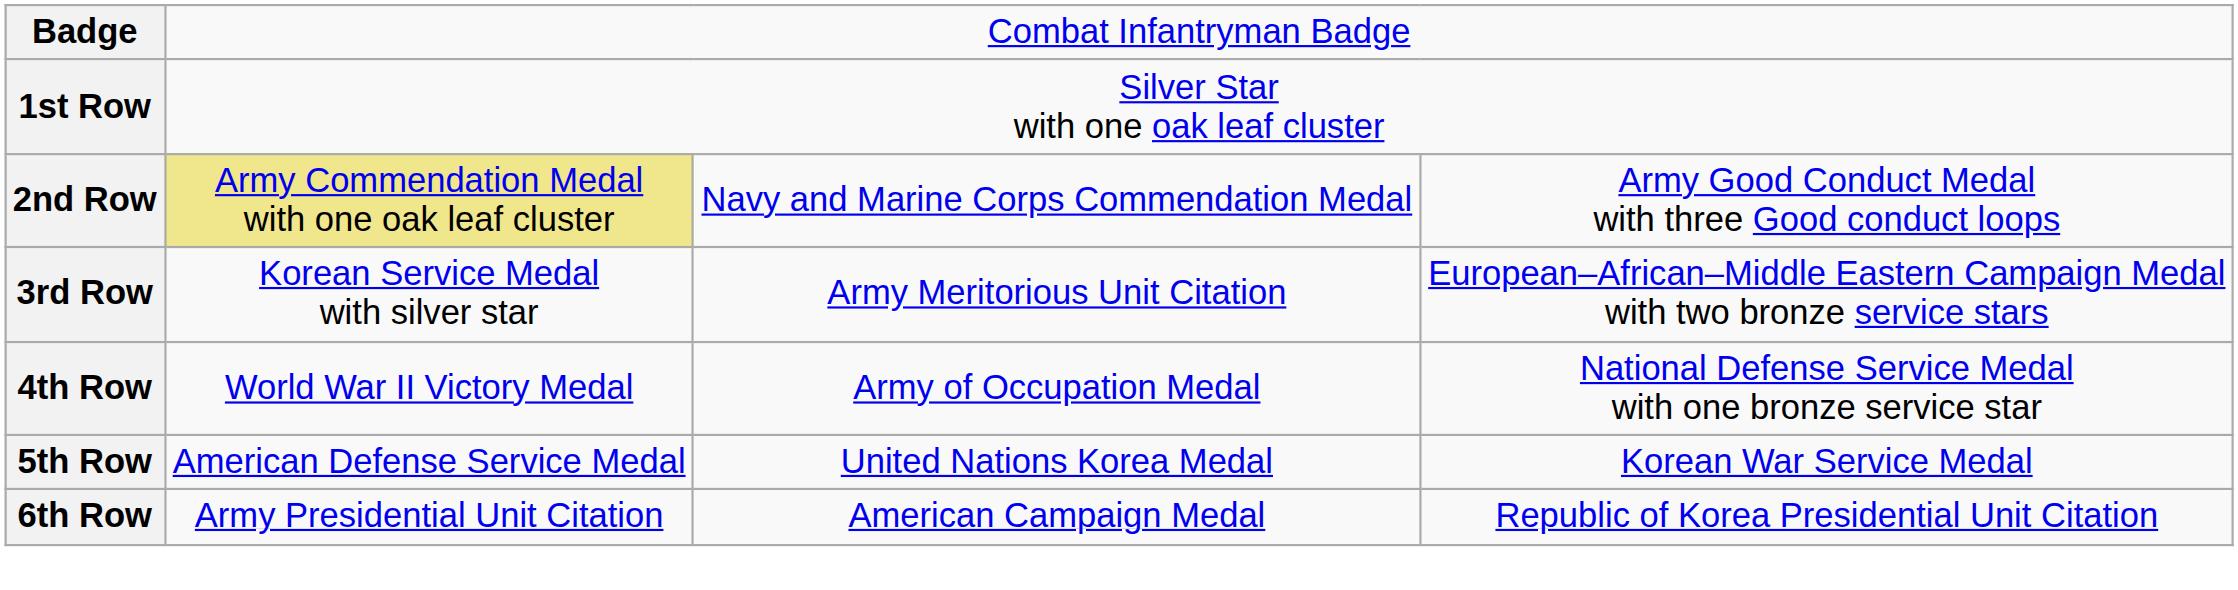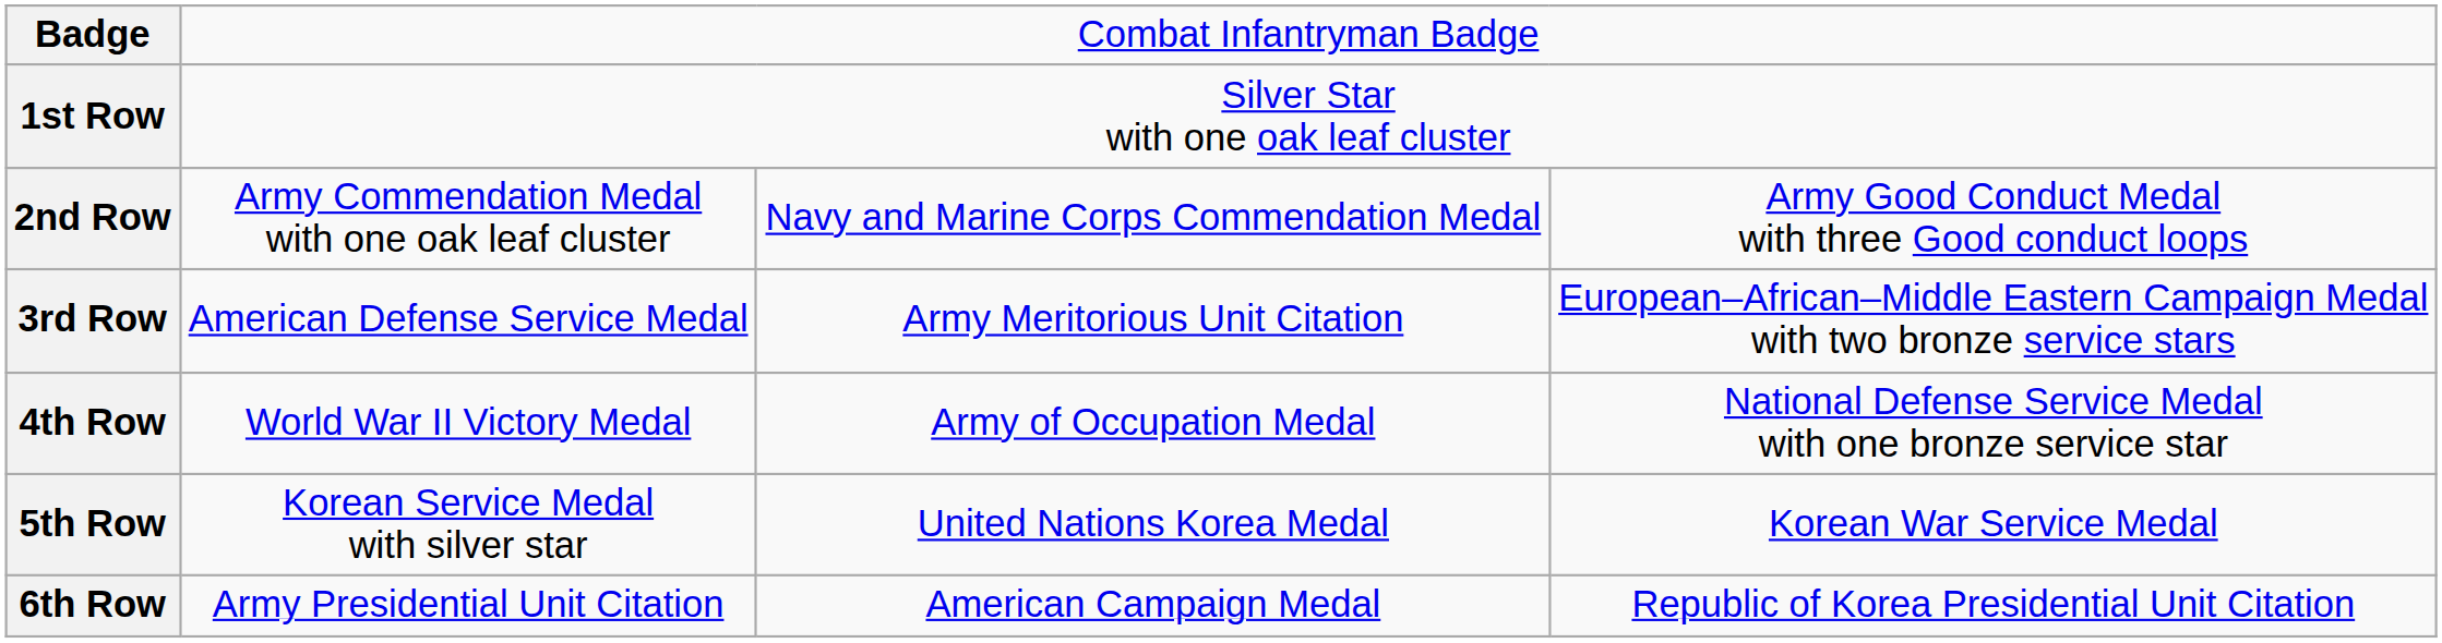 <table class="wikitable" style="margin:1em auto; text-align:center;">
 <tr>
 <th>Badge</th>
 <td colspan="3"><a href='#'>Combat Infantryman Badge</a></td>
 </tr>
 <tr>
 <th>1st Row</th>
 <td colspan="3"><a href='#'>Silver Star</a><br>with one <a href='#'>oak leaf cluster</a></td>
 </tr>
 <tr>
 <th>2nd Row</th>
-<td style="background: khaki;"><a href='#'>Army Commendation Medal</a><br>with one oak leaf cluster</td>
+<td><a href='#'>Army Commendation Medal</a><br>with one oak leaf cluster</td>
 <td><a href='#'>Navy and Marine Corps Commendation Medal</a></td>
 <td><a href='#'>Army Good Conduct Medal</a><br>with three <a href='#'>Good conduct loops</a></td>
 </tr>
 <tr>
 <th>3rd Row</th>
-<td><a href='#'>Korean Service Medal</a><br>with silver star</td>
+<td><a href='#'>American Defense Service Medal</a></td>
 <td><a href='#'>Army Meritorious Unit Citation</a></td>
 <td><a href='#'>European–African–Middle Eastern Campaign Medal</a><br>with two bronze <a href='#'>service stars</a></td>
 </tr>
 <tr>
 <th>4th Row</th>
 <td><a href='#'>World War II Victory Medal</a></td>
 <td><a href='#'>Army of Occupation Medal</a></td>
 <td><a href='#'>National Defense Service Medal</a><br>with one bronze service star</td>
 </tr>
 <tr>
 <th>5th Row</th>
-<td><a href='#'>American Defense Service Medal</a></td>
+<td><a href='#'>Korean Service Medal</a><br>with silver star</td>
 <td><a href='#'>United Nations Korea Medal</a></td>
 <td><a href='#'>Korean War Service Medal</a></td>
 </tr>
 <tr>
 <th>6th Row</th>
 <td><a href='#'>Army Presidential Unit Citation</a></td>
 <td><a href='#'>American Campaign Medal</a></td>
 <td><a href='#'>Republic of Korea Presidential Unit Citation</a></td>
 </tr>
 </table>
